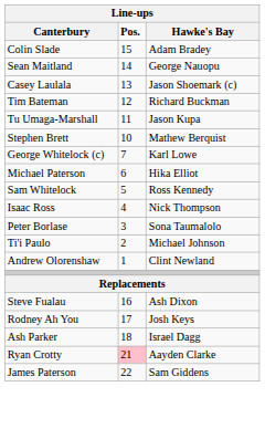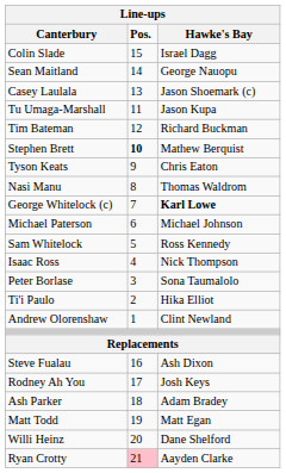 <table class="wikitable" style="float:right; margin-left:1em">
 <tr>
 <th colspan=3>Line-ups</th>
 </tr>
 <tr>
 <th width=40%>Canterbury</th>
 <td width=10%><strong>Pos.</strong></td>
 <th width=40%>Hawke's Bay</th>
 </tr>
 <tr>
 <td>Colin Slade</td>
 <td>15</td>
-<td>Adam Bradey</td>
+<td>Israel Dagg</td>
 </tr>
 <tr>
 <td>Sean Maitland</td>
 <td>14</td>
 <td>George Nauopu</td>
 </tr>
 <tr>
 <td>Casey Laulala</td>
 <td>13</td>
 <td>Jason Shoemark (c)</td>
 </tr>
 <tr>
+<td>Tu Umaga-Marshall</td>
+<td>11</td>
+<td>Jason Kupa</td>
+</tr>
+<tr>
 <td>Tim Bateman</td>
 <td>12</td>
 <td>Richard Buckman</td>
 </tr>
 <tr>
-<td>Tu Umaga-Marshall</td>
-<td>11</td>
-<td>Jason Kupa</td>
+<td>Stephen Brett</td>
+<td><strong>10</strong></td>
+<td>Mathew Berquist</td>
 </tr>
 <tr>
-<td>Stephen Brett</td>
-<td>10</td>
-<td>Mathew Berquist</td>
+<td>Tyson Keats</td>
+<td>9</td>
+<td>Chris Eaton</td>
+</tr>
+<tr>
+<td>Nasi Manu</td>
+<td>8</td>
+<td>Thomas Waldrom</td>
 </tr>
 <tr>
 <td>George Whitelock (c)</td>
 <td>7</td>
-<td>Karl Lowe</td>
+<td><strong>Karl Lowe</strong></td>
 </tr>
 <tr>
 <td>Michael Paterson</td>
 <td>6</td>
-<td>Hika Elliot</td>
+<td>Michael Johnson</td>
 </tr>
 <tr>
 <td>Sam Whitelock</td>
 <td>5</td>
 <td>Ross Kennedy</td>
 </tr>
 <tr>
 <td>Isaac Ross</td>
 <td>4</td>
 <td>Nick Thompson</td>
 </tr>
 <tr>
 <td>Peter Borlase</td>
 <td>3</td>
 <td>Sona Taumalolo</td>
 </tr>
 <tr>
 <td>Ti'i Paulo</td>
 <td>2</td>
-<td>Michael Johnson</td>
+<td>Hika Elliot</td>
 </tr>
 <tr>
 <td>Andrew Olorenshaw</td>
 <td>1</td>
 <td>Clint Newland</td>
 </tr>
 <tr>
 <td bgcolor=#cccccc colspan=3></td>
 </tr>
 <tr>
 <th colspan=3>Replacements</th>
 </tr>
 <tr>
 <td>Steve Fualau</td>
 <td>16</td>
 <td>Ash Dixon</td>
 </tr>
 <tr>
 <td>Rodney Ah You</td>
 <td>17</td>
 <td>Josh Keys</td>
 </tr>
 <tr>
 <td>Ash Parker</td>
 <td>18</td>
-<td>Israel Dagg</td>
+<td>Adam Bradey</td>
+</tr>
+<tr>
+<td>Matt Todd</td>
+<td>19</td>
+<td>Matt Egan</td>
+</tr>
+<tr>
+<td>Willi Heinz</td>
+<td>20</td>
+<td>Dane Shelford</td>
 </tr>
 <tr>
 <td>Ryan Crotty</td>
 <td style="background: pink;">21</td>
 <td>Aayden Clarke</td>
 </tr>
-<tr>
-<td>James Paterson</td>
-<td>22</td>
-<td>Sam Giddens</td>
-</tr>
 </table>
